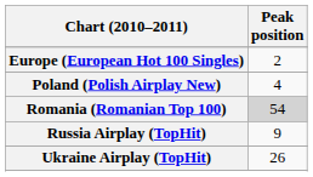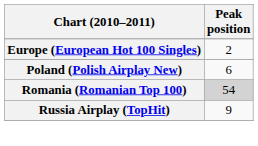 <table class="wikitable sortable plainrowheaders" style="text-align:center">
 <tr>
 <th scope="col">Chart (2010–2011)</th>
 <th scope="col">Peak<br>position</th>
 </tr>
 <tr>
 </tr>
 <tr>
 </tr>
 <tr>
 </tr>
 <tr>
 </tr>
 <tr>
 </tr>
 <tr>
 </tr>
 <tr>
 </tr>
 <tr>
 </tr>
 <tr>
 <th scope="row">Europe (<a href='#'>European Hot 100 Singles</a>)</th>
 <td>2</td>
 </tr>
 <tr>
 </tr>
 <tr>
 </tr>
 <tr>
 </tr>
 <tr>
 </tr>
 <tr>
 </tr>
 <tr>
 </tr>
 <tr>
 </tr>
 <tr>
 </tr>
 <tr>
 </tr>
 <tr>
 </tr>
 <tr>
 </tr>
 <tr>
 <th scope="row">Poland (<a href='#'>Polish Airplay New</a>)</th>
-<td>4</td>
+<td>6</td>
 </tr>
 <tr>
 <th scope="row">Romania (<a href='#'>Romanian Top 100</a>)</th>
 <td style="background: lightgrey;">54</td>
 </tr>
 <tr>
 <th scope="row">Russia Airplay (<a href='#'>TopHit</a>)</th>
 <td>9</td>
 </tr>
 <tr>
 </tr>
 <tr>
 </tr>
 <tr>
 </tr>
 <tr>
 </tr>
 <tr>
-<th scope="row">Ukraine Airplay (<a href='#'>TopHit</a>)</th>
-<td>26</td>
-</tr>
-<tr>
 </tr>
 <tr>
 </tr>
 <tr>
 </tr>
 <tr>
 </tr>
 <tr>
 </tr>
 <tr>
 </tr>
 <tr>
 </tr>
 <tr>
 </tr>
 </table>
